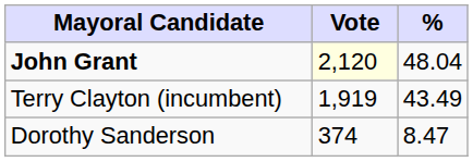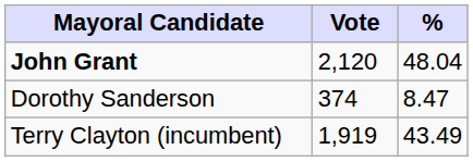 <table class="wikitable">
 <tr>
 <th style="background:#ddf; width:200px;">Mayoral Candidate </th>
 <th style="background:#ddf; width:50px;">Vote</th>
 <th style="background:#ddf; width:30px;">%</th>
 </tr>
 <tr>
 <td><strong>John Grant</strong></td>
-<td style="background: lightyellow;">2,120</td>
+<td>2,120</td>
 <td>48.04</td>
+</tr>
+<tr>
+<td>Dorothy Sanderson</td>
+<td>374</td>
+<td>8.47</td>
 </tr>
 <tr>
 <td>Terry Clayton (incumbent)</td>
 <td>1,919</td>
 <td>43.49</td>
 </tr>
-<tr>
-<td>Dorothy Sanderson</td>
-<td>374</td>
-<td>8.47</td>
-</tr>
 </table>
